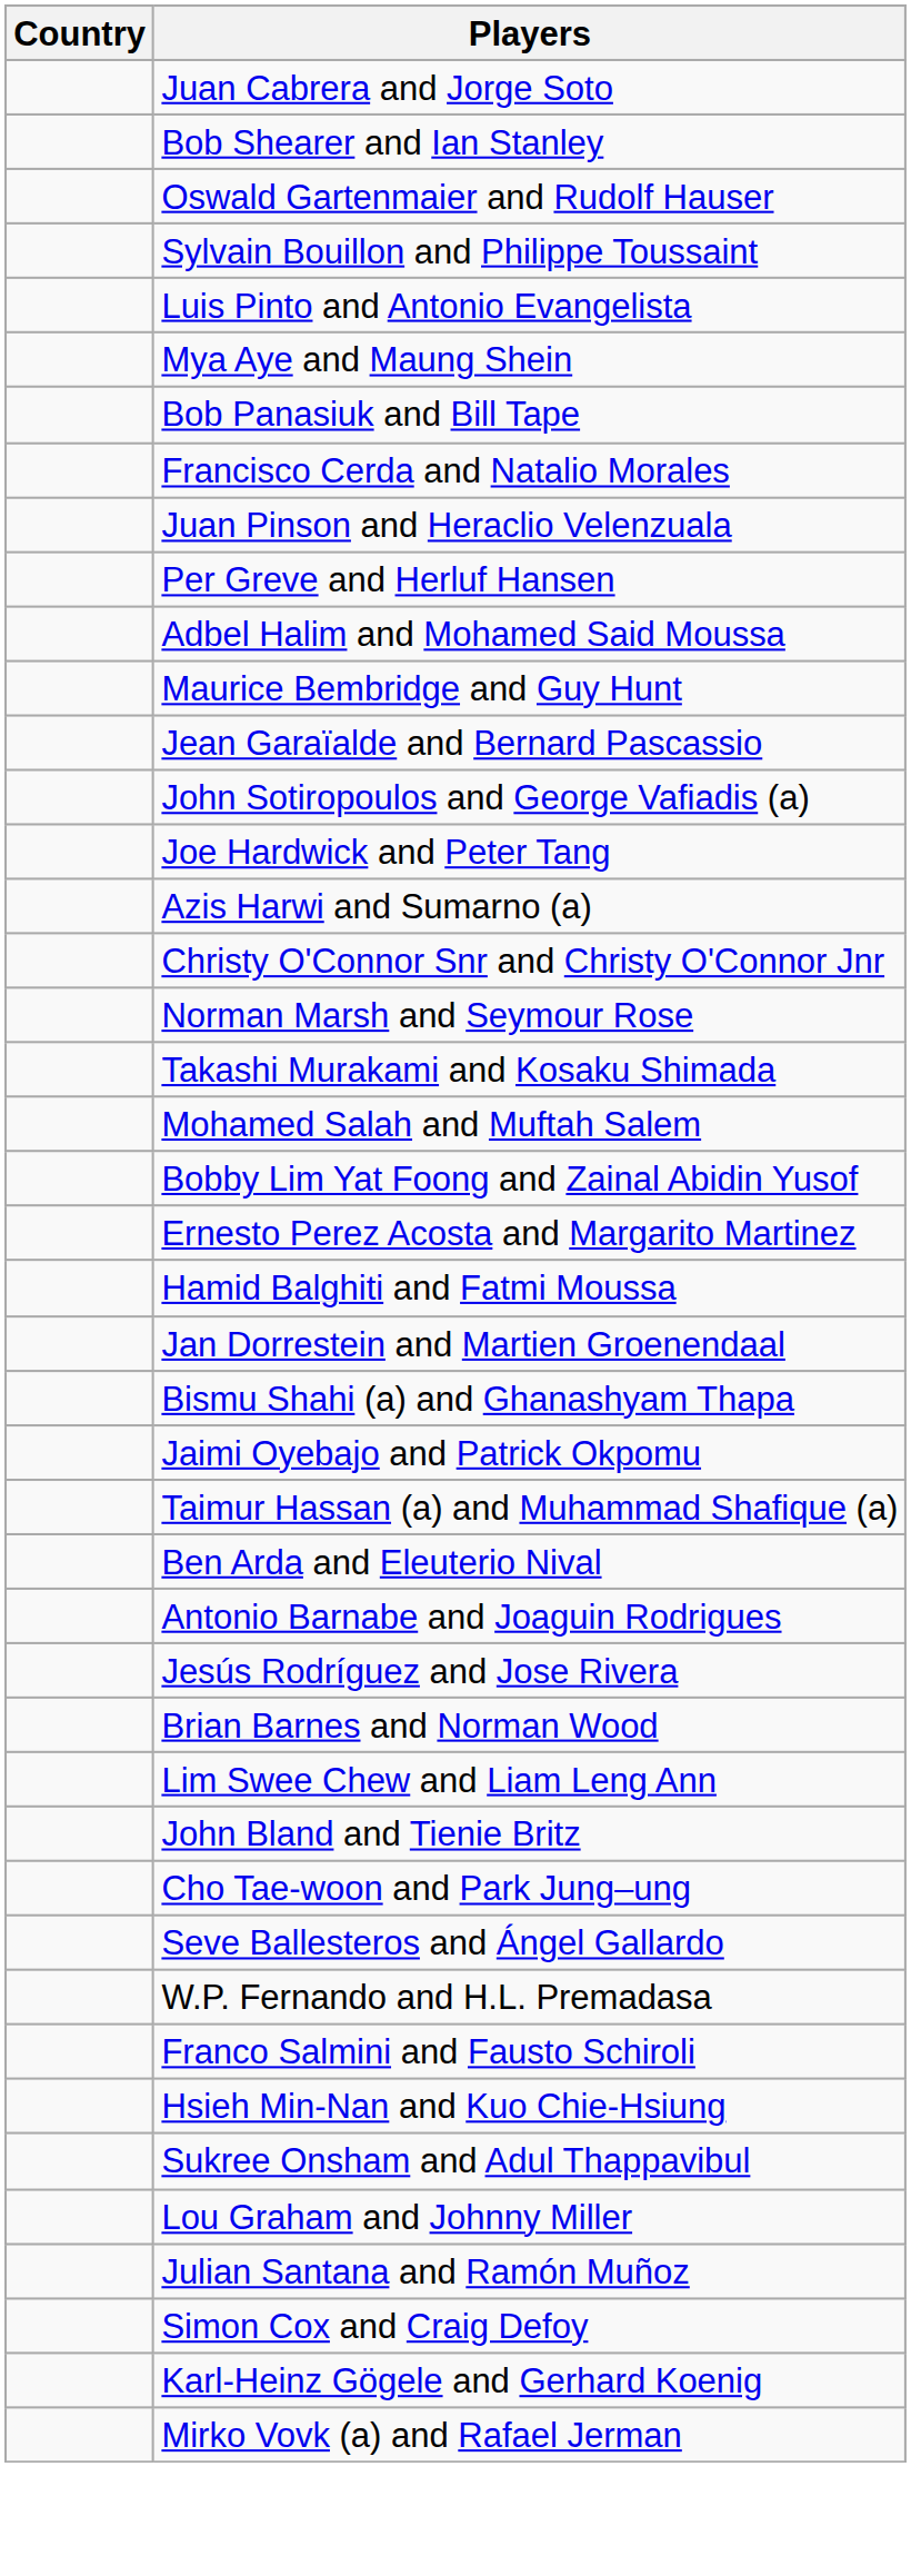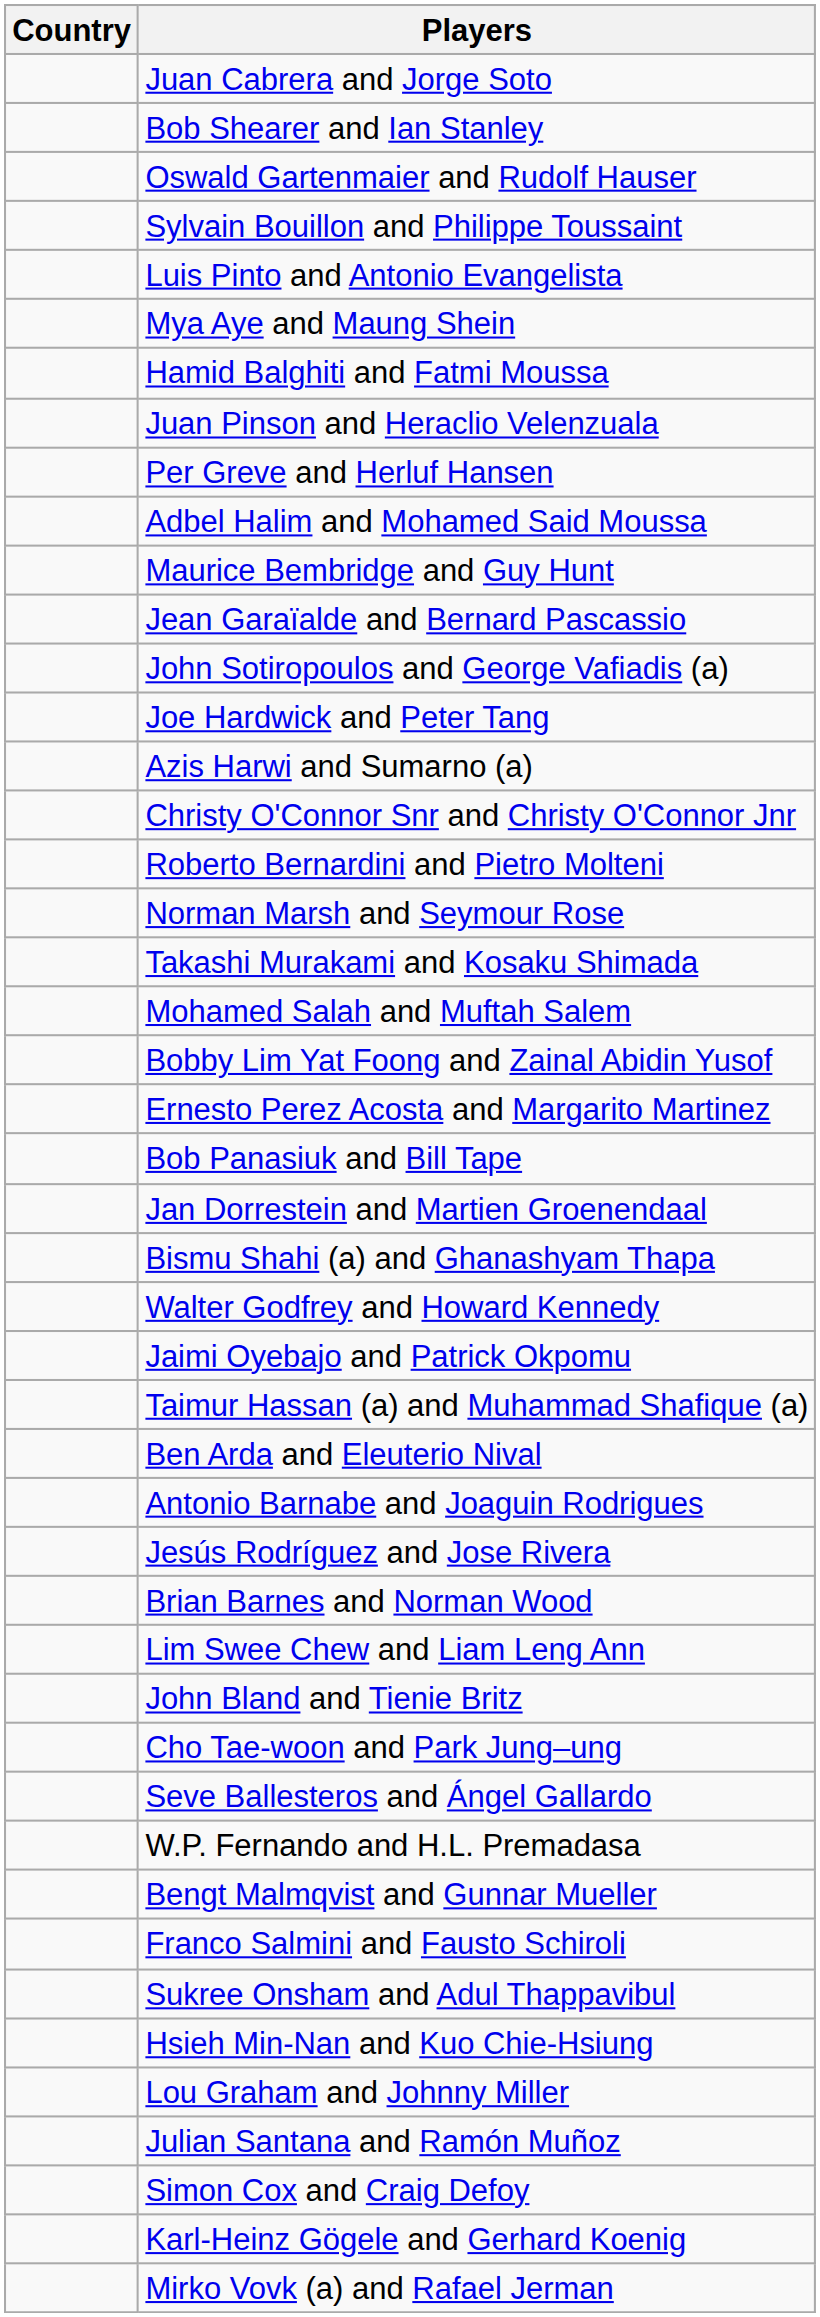 <table class="wikitable" style="font-size:95%;">
 <tr>
 <th>Country</th>
 <th>Players</th>
 </tr>
 <tr>
 <td></td>
 <td><a href='#'>Juan Cabrera</a> and <a href='#'>Jorge Soto</a></td>
 </tr>
 <tr>
 <td></td>
 <td><a href='#'>Bob Shearer</a> and <a href='#'>Ian Stanley</a></td>
 </tr>
 <tr>
 <td></td>
 <td><a href='#'>Oswald Gartenmaier</a> and <a href='#'>Rudolf Hauser</a></td>
 </tr>
 <tr>
 <td></td>
 <td><a href='#'>Sylvain Bouillon</a> and <a href='#'>Philippe Toussaint</a></td>
 </tr>
 <tr>
 <td></td>
 <td><a href='#'>Luis Pinto</a> and <a href='#'>Antonio Evangelista</a></td>
 </tr>
 <tr>
 <td></td>
 <td><a href='#'>Mya Aye</a> and <a href='#'>Maung Shein</a></td>
 </tr>
 <tr>
 <td></td>
-<td><a href='#'>Bob Panasiuk</a> and <a href='#'>Bill Tape</a></td>
-</tr>
-<tr>
-<td></td>
-<td><a href='#'>Francisco Cerda</a> and <a href='#'>Natalio Morales</a></td>
+<td><a href='#'>Hamid Balghiti</a> and <a href='#'>Fatmi Moussa</a></td>
 </tr>
 <tr>
 <td></td>
 <td><a href='#'>Juan Pinson</a> and <a href='#'>Heraclio Velenzuala</a></td>
 </tr>
 <tr>
 <td></td>
 <td><a href='#'>Per Greve</a> and <a href='#'>Herluf Hansen</a></td>
 </tr>
 <tr>
 <td></td>
 <td><a href='#'>Adbel Halim</a> and <a href='#'>Mohamed Said Moussa</a></td>
 </tr>
 <tr>
 <td></td>
 <td><a href='#'>Maurice Bembridge</a> and <a href='#'>Guy Hunt</a></td>
 </tr>
 <tr>
 <td></td>
 <td><a href='#'>Jean Garaïalde</a> and <a href='#'>Bernard Pascassio</a></td>
 </tr>
 <tr>
 <td></td>
 <td><a href='#'>John Sotiropoulos</a> and <a href='#'>George Vafiadis</a> (a)</td>
 </tr>
 <tr>
 <td></td>
 <td><a href='#'>Joe Hardwick</a> and <a href='#'>Peter Tang</a></td>
 </tr>
 <tr>
 <td></td>
 <td><a href='#'>Azis Harwi</a> and Sumarno (a)</td>
 </tr>
 <tr>
 <td></td>
 <td><a href='#'>Christy O'Connor Snr</a> and <a href='#'>Christy O'Connor Jnr</a></td>
 </tr>
 <tr>
 <td></td>
+<td><a href='#'>Roberto Bernardini</a> and <a href='#'>Pietro Molteni</a></td>
+</tr>
+<tr>
+<td></td>
 <td><a href='#'>Norman Marsh</a> and <a href='#'>Seymour Rose</a></td>
 </tr>
 <tr>
 <td></td>
 <td><a href='#'>Takashi Murakami</a> and <a href='#'>Kosaku Shimada</a></td>
 </tr>
 <tr>
 <td></td>
 <td><a href='#'>Mohamed Salah</a> and <a href='#'>Muftah Salem</a></td>
 </tr>
 <tr>
 <td></td>
 <td><a href='#'>Bobby Lim Yat Foong</a> and <a href='#'>Zainal Abidin Yusof</a></td>
 </tr>
 <tr>
 <td></td>
 <td><a href='#'>Ernesto Perez Acosta</a> and <a href='#'>Margarito Martinez</a></td>
 </tr>
 <tr>
 <td></td>
-<td><a href='#'>Hamid Balghiti</a> and <a href='#'>Fatmi Moussa</a></td>
+<td><a href='#'>Bob Panasiuk</a> and <a href='#'>Bill Tape</a></td>
 </tr>
 <tr>
 <td></td>
 <td><a href='#'>Jan Dorrestein</a> and <a href='#'>Martien Groenendaal</a></td>
 </tr>
 <tr>
 <td></td>
 <td><a href='#'>Bismu Shahi</a> (a) and <a href='#'>Ghanashyam Thapa</a></td>
+</tr>
+<tr>
+<td></td>
+<td><a href='#'>Walter Godfrey</a> and <a href='#'>Howard Kennedy</a></td>
 </tr>
 <tr>
 <td></td>
 <td><a href='#'>Jaimi Oyebajo</a> and <a href='#'>Patrick Okpomu</a></td>
 </tr>
 <tr>
 <td></td>
 <td><a href='#'>Taimur Hassan</a> (a) and <a href='#'>Muhammad Shafique</a> (a)</td>
 </tr>
 <tr>
 <td></td>
 <td><a href='#'>Ben Arda</a> and <a href='#'>Eleuterio Nival</a></td>
 </tr>
 <tr>
 <td></td>
 <td><a href='#'>Antonio Barnabe</a> and <a href='#'>Joaguin Rodrigues</a></td>
 </tr>
 <tr>
 <td></td>
 <td><a href='#'>Jesús Rodríguez</a> and <a href='#'>Jose Rivera</a></td>
 </tr>
 <tr>
 <td></td>
 <td><a href='#'>Brian Barnes</a> and <a href='#'>Norman Wood</a></td>
 </tr>
 <tr>
 <td></td>
 <td><a href='#'>Lim Swee Chew</a> and <a href='#'>Liam Leng Ann</a></td>
 </tr>
 <tr>
 <td></td>
 <td><a href='#'>John Bland</a> and <a href='#'>Tienie Britz</a></td>
 </tr>
 <tr>
 <td></td>
 <td><a href='#'>Cho Tae-woon</a> and <a href='#'>Park Jung–ung</a></td>
 </tr>
 <tr>
 <td></td>
 <td><a href='#'>Seve Ballesteros</a> and <a href='#'>Ángel Gallardo</a></td>
 </tr>
 <tr>
 <td></td>
 <td>W.P. Fernando and H.L. Premadasa</td>
 </tr>
 <tr>
 <td></td>
+<td><a href='#'>Bengt Malmqvist</a> and <a href='#'>Gunnar Mueller</a></td>
+</tr>
+<tr>
+<td></td>
 <td><a href='#'>Franco Salmini</a> and <a href='#'>Fausto Schiroli</a></td>
 </tr>
 <tr>
 <td></td>
-<td><a href='#'>Hsieh Min-Nan</a> and <a href='#'>Kuo Chie-Hsiung</a></td>
+<td><a href='#'>Sukree Onsham</a> and <a href='#'>Adul Thappavibul</a></td>
 </tr>
 <tr>
 <td></td>
-<td><a href='#'>Sukree Onsham</a> and <a href='#'>Adul Thappavibul</a></td>
+<td><a href='#'>Hsieh Min-Nan</a> and <a href='#'>Kuo Chie-Hsiung</a></td>
 </tr>
 <tr>
 <td></td>
 <td><a href='#'>Lou Graham</a> and <a href='#'>Johnny Miller</a></td>
 </tr>
 <tr>
 <td></td>
 <td><a href='#'>Julian Santana</a> and <a href='#'>Ramón Muñoz</a></td>
 </tr>
 <tr>
 <td></td>
 <td><a href='#'>Simon Cox</a> and <a href='#'>Craig Defoy</a></td>
 </tr>
 <tr>
 <td></td>
 <td><a href='#'>Karl-Heinz Gögele</a> and <a href='#'>Gerhard Koenig</a></td>
 </tr>
 <tr>
 <td></td>
 <td><a href='#'>Mirko Vovk</a> (a) and <a href='#'>Rafael Jerman</a></td>
 </tr>
 </table>
